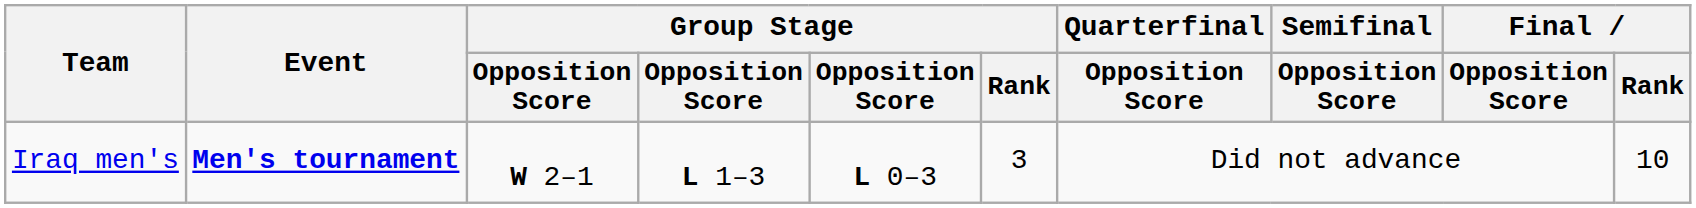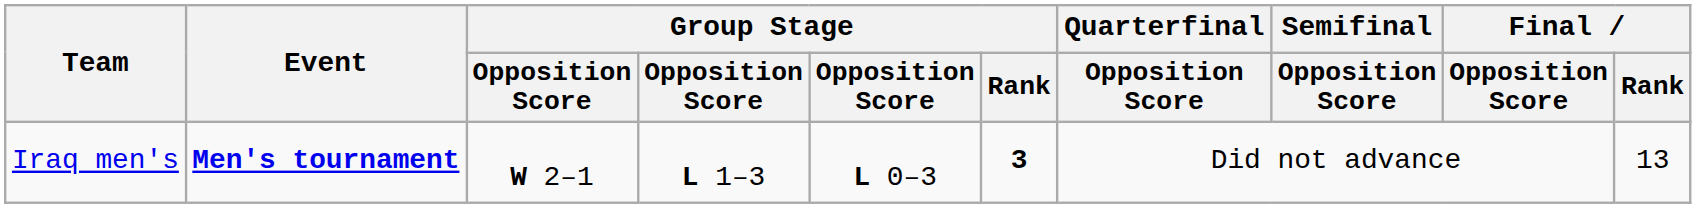 <table class=wikitable style=font-size:90%;text-align:center>
 <tr>
 <th rowspan=2>Team</th>
 <th rowspan=2>Event</th>
 <th colspan=4>Group Stage</th>
 <th>Quarterfinal</th>
 <th>Semifinal</th>
 <th colspan=2>Final / </th>
 </tr>
 <tr style=font-size:95%>
 <th>Opposition<br>Score</th>
 <th>Opposition<br>Score</th>
 <th>Opposition<br>Score</th>
 <th>Rank</th>
 <th>Opposition<br>Score</th>
 <th>Opposition<br>Score</th>
 <th>Opposition<br>Score</th>
 <th>Rank</th>
 </tr>
 <tr>
 <td align=left><a href='#'>Iraq men's</a></td>
 <td align=left><strong><a href='#'>Men's tournament</a></strong></td>
 <td><br><strong>W</strong> 2–1</td>
 <td><br><strong>L</strong> 1–3</td>
 <td><br><strong>L</strong> 0–3</td>
-<td>3</td>
+<td><strong>3</strong></td>
 <td colspan=3>Did not advance</td>
-<td>10</td>
+<td>13</td>
 </tr>
 </table>
